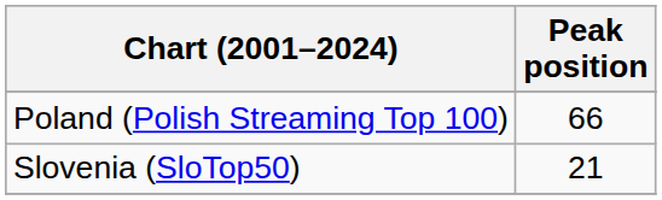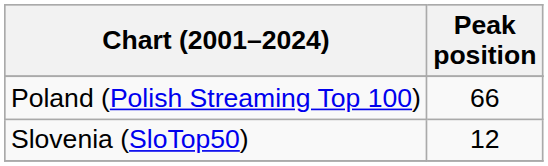 <table class="wikitable sortable">
 <tr>
 <th align="left">Chart (2001–2024)</th>
 <th align="center">Peak<br>position</th>
 </tr>
 <tr>
 </tr>
 <tr>
 </tr>
 <tr>
 </tr>
 <tr>
 <td scope="row">Poland (<a href='#'>Polish Streaming Top 100</a>)</td>
 <td align=center>66</td>
 </tr>
 <tr>
 <td scope="row">Slovenia (<a href='#'>SloTop50</a>)</td>
-<td align=center>21</td>
+<td align=center>12</td>
 </tr>
 <tr>
 </tr>
 </table>
